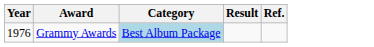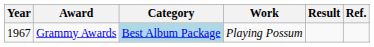 <table class="wikitable">
 <tr>
 <th>Year</th>
 <th>Award</th>
 <th>Category</th>
+<th>Work</th>
 <th>Result</th>
 <th>Ref.</th>
 </tr>
 <tr>
-<td>1976</td>
+<td>1967</td>
 <td><a href='#'>Grammy Awards</a></td>
 <td style="background: lightblue;"><a href='#'>Best Album Package</a></td>
+<td><em>Playing Possum</em></td>
 <td></td>
 <td align="center"></td>
 </tr>
 </table>
